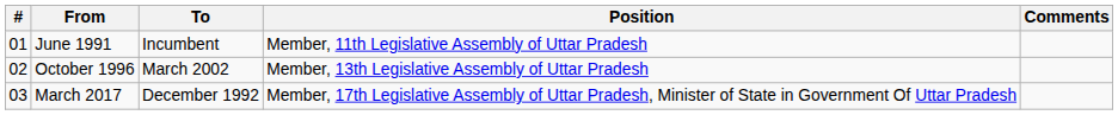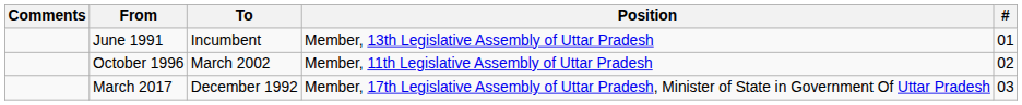 <table class="wikitable sortable">
 <tr>
-<th>#</th>
+<th>Comments</th>
 <th>From</th>
 <th>To</th>
 <th>Position</th>
-<th>Comments</th>
+<th>#</th>
 </tr>
 <tr>
-<td>01</td>
+<td></td>
 <td>June 1991</td>
 <td>Incumbent</td>
-<td>Member, <a href='#'>11th Legislative Assembly of Uttar Pradesh</a></td>
-<td></td>
+<td>Member, <a href='#'>13th Legislative Assembly of Uttar Pradesh</a></td>
+<td>01</td>
 </tr>
 <tr>
-<td>02</td>
+<td></td>
 <td>October 1996</td>
 <td>March 2002</td>
-<td>Member, <a href='#'>13th Legislative Assembly of Uttar Pradesh</a></td>
-<td></td>
+<td>Member, <a href='#'>11th Legislative Assembly of Uttar Pradesh</a></td>
+<td>02</td>
 </tr>
 <tr>
-<td>03</td>
+<td></td>
 <td>March 2017</td>
 <td>December 1992</td>
 <td>Member, <a href='#'>17th Legislative Assembly of Uttar Pradesh</a>, Minister of State in Government Of <a href='#'>Uttar Pradesh</a></td>
-<td></td>
+<td>03</td>
 </tr>
 </table>
